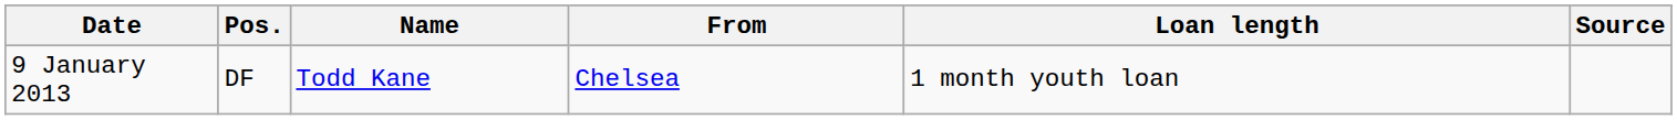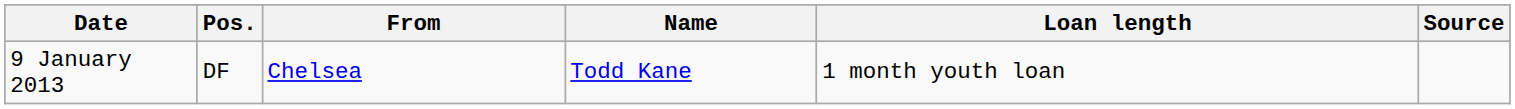 <table class="wikitable">
 <tr>
 <th width= 110>Date</th>
 <th width= 25>Pos.</th>
+<th width= 180>From</th>
 <th width= 150>Name</th>
-<th width= 180>From</th>
 <th width= 370>Loan length</th>
 <th width= 30>Source</th>
 </tr>
 <tr>
 <td>9 January 2013</td>
 <td>DF</td>
+<td> <a href='#'>Chelsea</a></td>
 <td> <a href='#'>Todd Kane</a></td>
-<td> <a href='#'>Chelsea</a></td>
 <td>1 month youth loan</td>
 <td></td>
 </tr>
 </table>
